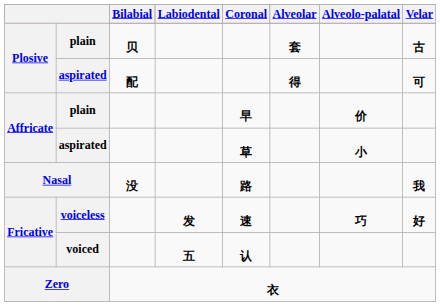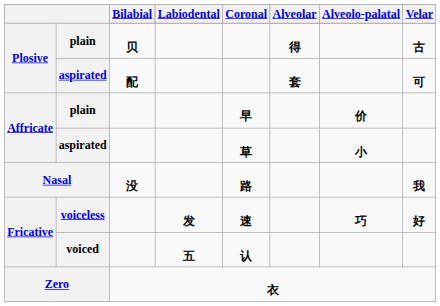 <table class="wikitable" style="text-align:center">
 <tr style="background:maroon; color:black">
 <th colspan=2></th>
 <th><strong><a href='#'>Bilabial</a></strong></th>
 <th><strong><a href='#'>Labiodental</a></strong></th>
 <th><strong><a href='#'>Coronal</a></strong></th>
 <th><strong><a href='#'>Alveolar</a></strong></th>
 <th><strong><a href='#'>Alveolo-palatal</a></strong></th>
 <th><strong><a href='#'>Velar</a></strong></th>
 </tr>
 <tr>
 <th rowspan=2><a href='#'>Plosive</a></th>
 <th>plain</th>
 <td><br><strong>贝</strong></td>
 <td></td>
 <td></td>
-<td><br><strong>套</strong></td>
+<td><br><strong>得</strong></td>
 <td></td>
 <td><br><strong>古</strong></td>
 </tr>
 <tr>
 <th><a href='#'>aspirated</a></th>
 <td><br><strong>配</strong></td>
 <td></td>
 <td></td>
-<td><br><strong>得</strong></td>
+<td><br><strong>套</strong></td>
 <td></td>
 <td><br><strong>可</strong></td>
 </tr>
 <tr>
 <th rowspan=2><a href='#'>Affricate</a></th>
 <th>plain</th>
 <td></td>
 <td></td>
 <td><br><strong>早</strong></td>
 <td></td>
 <td><br><strong>价</strong></td>
 <td></td>
 </tr>
 <tr>
 <th>aspirated</th>
 <td></td>
 <td></td>
 <td><br><strong>草</strong></td>
 <td></td>
 <td><br><strong>小</strong></td>
 <td></td>
 </tr>
 <tr>
 <th colspan=2><a href='#'>Nasal</a></th>
 <td><br><strong>没</strong></td>
 <td></td>
 <td><br><strong>路</strong></td>
 <td></td>
 <td></td>
 <td><br><strong>我</strong></td>
 </tr>
 <tr>
 <th rowspan=2><a href='#'>Fricative</a></th>
 <th><a href='#'>voiceless</a></th>
 <td></td>
 <td><br><strong>发</strong></td>
 <td><br><strong>速</strong></td>
 <td></td>
 <td><br><strong>巧</strong></td>
 <td><br><strong>好</strong></td>
 </tr>
 <tr>
 <th>voiced</th>
 <td></td>
 <td><br><strong>五</strong></td>
 <td><br><strong>认</strong></td>
 <td></td>
 <td></td>
 <td></td>
 </tr>
 <tr>
 <th colspan=2><a href='#'>Zero</a></th>
 <td colspan=6><br><strong>衣</strong></td>
 </tr>
 </table>
